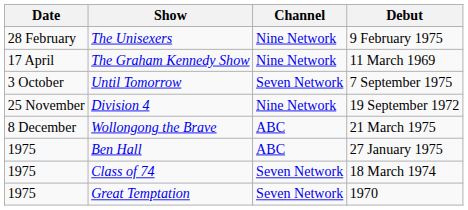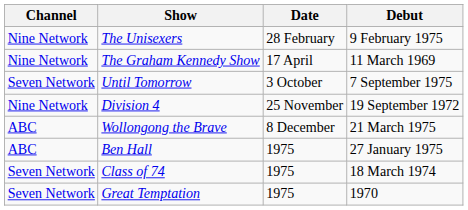 <table class="wikitable">
 <tr>
+<th>Channel</th>
+<th>Show</th>
 <th>Date</th>
-<th>Show</th>
-<th>Channel</th>
 <th>Debut</th>
 </tr>
 <tr>
+<td><a href='#'>Nine Network</a></td>
+<td><em><a href='#'>The Unisexers</a></em></td>
 <td>28 February</td>
-<td><em><a href='#'>The Unisexers</a></em></td>
-<td><a href='#'>Nine Network</a></td>
 <td>9 February 1975</td>
 </tr>
 <tr>
+<td><a href='#'>Nine Network</a></td>
+<td><em><a href='#'>The Graham Kennedy Show</a></em></td>
 <td>17 April</td>
-<td><em><a href='#'>The Graham Kennedy Show</a></em></td>
-<td><a href='#'>Nine Network</a></td>
 <td>11 March 1969</td>
 </tr>
 <tr>
+<td><a href='#'>Seven Network</a></td>
+<td><em><a href='#'>Until Tomorrow</a></em></td>
 <td>3 October</td>
-<td><em><a href='#'>Until Tomorrow</a></em></td>
-<td><a href='#'>Seven Network</a></td>
 <td>7 September 1975</td>
 </tr>
 <tr>
+<td><a href='#'>Nine Network</a></td>
+<td><em><a href='#'>Division 4</a></em></td>
 <td>25 November</td>
-<td><em><a href='#'>Division 4</a></em></td>
-<td><a href='#'>Nine Network</a></td>
 <td>19 September 1972</td>
 </tr>
 <tr>
+<td><a href='#'>ABC</a></td>
+<td><em><a href='#'>Wollongong the Brave</a></em></td>
 <td>8 December</td>
-<td><em><a href='#'>Wollongong the Brave</a></em></td>
-<td><a href='#'>ABC</a></td>
 <td>21 March 1975</td>
 </tr>
 <tr>
+<td><a href='#'>ABC</a></td>
+<td><em><a href='#'>Ben Hall</a></em></td>
 <td>1975</td>
-<td><em><a href='#'>Ben Hall</a></em></td>
-<td><a href='#'>ABC</a></td>
 <td>27 January 1975</td>
 </tr>
 <tr>
+<td><a href='#'>Seven Network</a></td>
+<td><em><a href='#'>Class of 74</a></em></td>
 <td>1975</td>
-<td><em><a href='#'>Class of 74</a></em></td>
-<td><a href='#'>Seven Network</a></td>
 <td>18 March 1974</td>
 </tr>
 <tr>
+<td><a href='#'>Seven Network</a></td>
+<td><em><a href='#'>Great Temptation</a></em></td>
 <td>1975</td>
-<td><em><a href='#'>Great Temptation</a></em></td>
-<td><a href='#'>Seven Network</a></td>
 <td>1970</td>
 </tr>
 </table>
